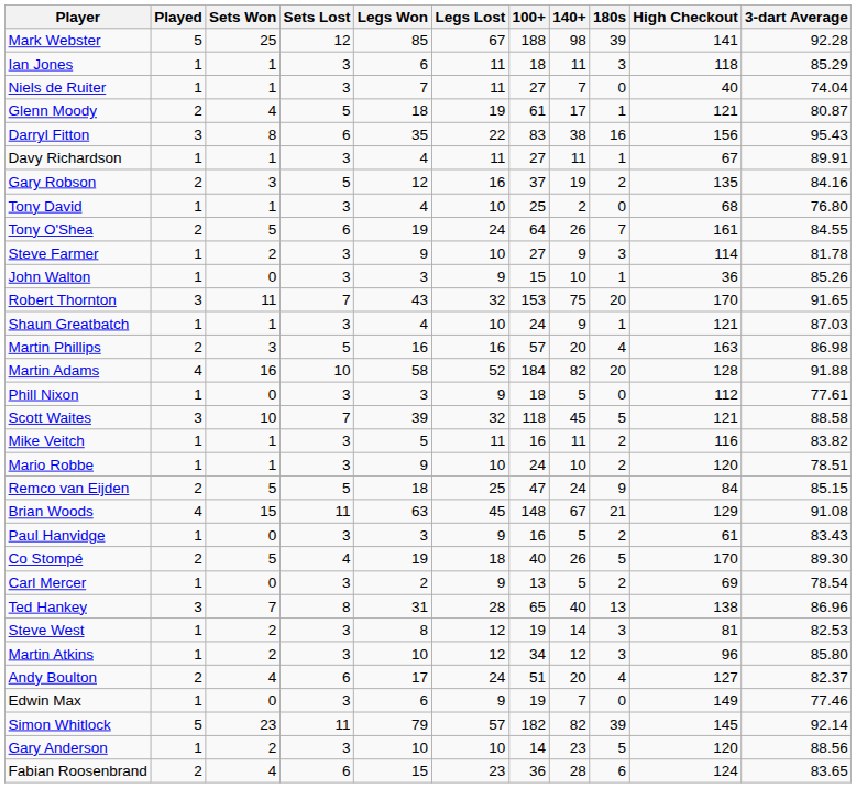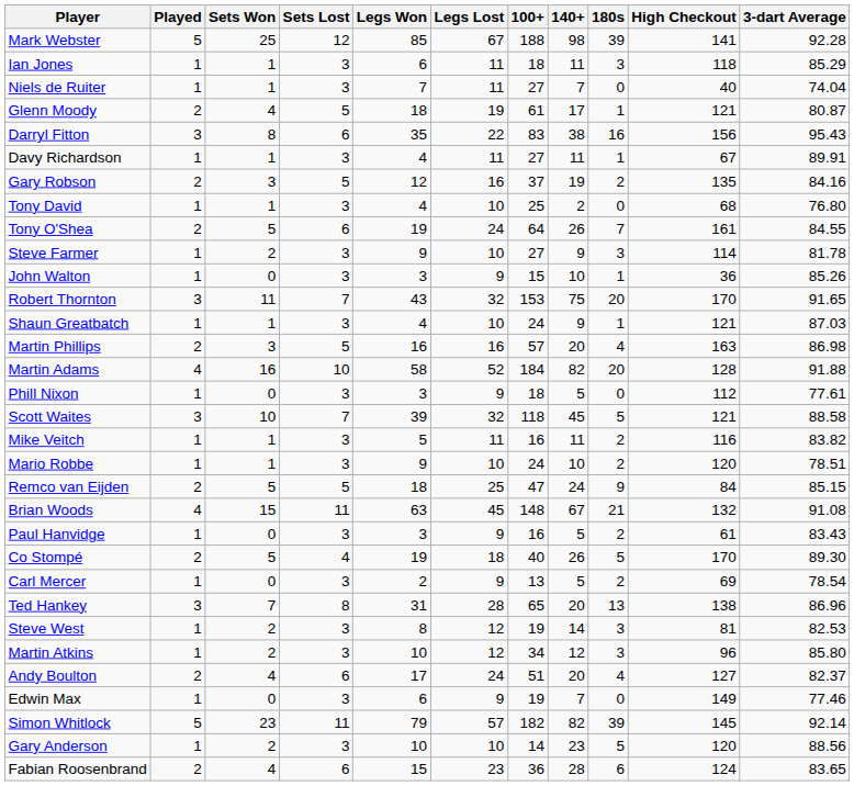 <table class="wikitable sortable" style="font-size: 95%; text-align: right">
 <tr>
 <th>Player</th>
 <th>Played</th>
 <th>Sets Won</th>
 <th>Sets Lost</th>
 <th>Legs Won</th>
 <th>Legs Lost</th>
 <th>100+</th>
 <th>140+</th>
 <th>180s</th>
 <th>High Checkout</th>
 <th>3-dart Average</th>
 </tr>
 <tr>
 <td align="left"><a href='#'>Mark Webster</a></td>
 <td>5</td>
 <td>25</td>
 <td>12</td>
 <td>85</td>
 <td>67</td>
 <td>188</td>
 <td>98</td>
 <td>39</td>
 <td>141</td>
 <td>92.28</td>
 </tr>
 <tr>
 <td align="left"><a href='#'>Ian Jones</a></td>
 <td>1</td>
 <td>1</td>
 <td>3</td>
 <td>6</td>
 <td>11</td>
 <td>18</td>
 <td>11</td>
 <td>3</td>
 <td>118</td>
 <td>85.29</td>
 </tr>
 <tr>
 <td align="left"><a href='#'>Niels de Ruiter</a></td>
 <td>1</td>
 <td>1</td>
 <td>3</td>
 <td>7</td>
 <td>11</td>
 <td>27</td>
 <td>7</td>
 <td>0</td>
 <td>40</td>
 <td>74.04</td>
 </tr>
 <tr>
 <td align="left"><a href='#'>Glenn Moody</a></td>
 <td>2</td>
 <td>4</td>
 <td>5</td>
 <td>18</td>
 <td>19</td>
 <td>61</td>
 <td>17</td>
 <td>1</td>
 <td>121</td>
 <td>80.87</td>
 </tr>
 <tr>
 <td align="left"><a href='#'>Darryl Fitton</a></td>
 <td>3</td>
 <td>8</td>
 <td>6</td>
 <td>35</td>
 <td>22</td>
 <td>83</td>
 <td>38</td>
 <td>16</td>
 <td>156</td>
 <td>95.43</td>
 </tr>
 <tr>
 <td align="left">Davy Richardson</td>
 <td>1</td>
 <td>1</td>
 <td>3</td>
 <td>4</td>
 <td>11</td>
 <td>27</td>
 <td>11</td>
 <td>1</td>
 <td>67</td>
 <td>89.91</td>
 </tr>
 <tr>
 <td align="left"> <a href='#'>Gary Robson</a></td>
 <td>2</td>
 <td>3</td>
 <td>5</td>
 <td>12</td>
 <td>16</td>
 <td>37</td>
 <td>19</td>
 <td>2</td>
 <td>135</td>
 <td>84.16</td>
 </tr>
 <tr>
 <td align="left"> <a href='#'>Tony David</a></td>
 <td>1</td>
 <td>1</td>
 <td>3</td>
 <td>4</td>
 <td>10</td>
 <td>25</td>
 <td>2</td>
 <td>0</td>
 <td>68</td>
 <td>76.80</td>
 </tr>
 <tr>
 <td align="left"> <a href='#'>Tony O'Shea</a></td>
 <td>2</td>
 <td>5</td>
 <td>6</td>
 <td>19</td>
 <td>24</td>
 <td>64</td>
 <td>26</td>
 <td>7</td>
 <td>161</td>
 <td>84.55</td>
 </tr>
 <tr>
 <td align="left"><a href='#'>Steve Farmer</a></td>
 <td>1</td>
 <td>2</td>
 <td>3</td>
 <td>9</td>
 <td>10</td>
 <td>27</td>
 <td>9</td>
 <td>3</td>
 <td>114</td>
 <td>81.78</td>
 </tr>
 <tr>
 <td align="left"><a href='#'>John Walton</a></td>
 <td>1</td>
 <td>0</td>
 <td>3</td>
 <td>3</td>
 <td>9</td>
 <td>15</td>
 <td>10</td>
 <td>1</td>
 <td>36</td>
 <td>85.26</td>
 </tr>
 <tr>
 <td align="left"><a href='#'>Robert Thornton</a></td>
 <td>3</td>
 <td>11</td>
 <td>7</td>
 <td>43</td>
 <td>32</td>
 <td>153</td>
 <td>75</td>
 <td>20</td>
 <td>170</td>
 <td>91.65</td>
 </tr>
 <tr>
 <td align="left"><a href='#'>Shaun Greatbatch</a></td>
 <td>1</td>
 <td>1</td>
 <td>3</td>
 <td>4</td>
 <td>10</td>
 <td>24</td>
 <td>9</td>
 <td>1</td>
 <td>121</td>
 <td>87.03</td>
 </tr>
 <tr>
 <td align="left"><a href='#'>Martin Phillips</a></td>
 <td>2</td>
 <td>3</td>
 <td>5</td>
 <td>16</td>
 <td>16</td>
 <td>57</td>
 <td>20</td>
 <td>4</td>
 <td>163</td>
 <td>86.98</td>
 </tr>
 <tr>
 <td align="left"><a href='#'>Martin Adams</a></td>
 <td>4</td>
 <td>16</td>
 <td>10</td>
 <td>58</td>
 <td>52</td>
 <td>184</td>
 <td>82</td>
 <td>20</td>
 <td>128</td>
 <td>91.88</td>
 </tr>
 <tr>
 <td align="left"><a href='#'>Phill Nixon</a></td>
 <td>1</td>
 <td>0</td>
 <td>3</td>
 <td>3</td>
 <td>9</td>
 <td>18</td>
 <td>5</td>
 <td>0</td>
 <td>112</td>
 <td>77.61</td>
 </tr>
 <tr>
 <td align="left"><a href='#'>Scott Waites</a></td>
 <td>3</td>
 <td>10</td>
 <td>7</td>
 <td>39</td>
 <td>32</td>
 <td>118</td>
 <td>45</td>
 <td>5</td>
 <td>121</td>
 <td>88.58</td>
 </tr>
 <tr>
 <td align="left"><a href='#'>Mike Veitch</a></td>
 <td>1</td>
 <td>1</td>
 <td>3</td>
 <td>5</td>
 <td>11</td>
 <td>16</td>
 <td>11</td>
 <td>2</td>
 <td>116</td>
 <td>83.82</td>
 </tr>
 <tr>
 <td align="left"><a href='#'>Mario Robbe</a></td>
 <td>1</td>
 <td>1</td>
 <td>3</td>
 <td>9</td>
 <td>10</td>
 <td>24</td>
 <td>10</td>
 <td>2</td>
 <td>120</td>
 <td>78.51</td>
 </tr>
 <tr>
 <td align="left"><a href='#'>Remco van Eijden</a></td>
 <td>2</td>
 <td>5</td>
 <td>5</td>
 <td>18</td>
 <td>25</td>
 <td>47</td>
 <td>24</td>
 <td>9</td>
 <td>84</td>
 <td>85.15</td>
 </tr>
 <tr>
 <td align="left"><a href='#'>Brian Woods</a></td>
 <td>4</td>
 <td>15</td>
 <td>11</td>
 <td>63</td>
 <td>45</td>
 <td>148</td>
 <td>67</td>
 <td>21</td>
-<td>129</td>
+<td>132</td>
 <td>91.08</td>
 </tr>
 <tr>
 <td align="left"><a href='#'>Paul Hanvidge</a></td>
 <td>1</td>
 <td>0</td>
 <td>3</td>
 <td>3</td>
 <td>9</td>
 <td>16</td>
 <td>5</td>
 <td>2</td>
 <td>61</td>
 <td>83.43</td>
 </tr>
 <tr>
 <td align="left"><a href='#'>Co Stompé</a></td>
 <td>2</td>
 <td>5</td>
 <td>4</td>
 <td>19</td>
 <td>18</td>
 <td>40</td>
 <td>26</td>
 <td>5</td>
 <td>170</td>
 <td>89.30</td>
 </tr>
 <tr>
 <td align="left"><a href='#'>Carl Mercer</a></td>
 <td>1</td>
 <td>0</td>
 <td>3</td>
 <td>2</td>
 <td>9</td>
 <td>13</td>
 <td>5</td>
 <td>2</td>
 <td>69</td>
 <td>78.54</td>
 </tr>
 <tr>
 <td align="left"><a href='#'>Ted Hankey</a></td>
 <td>3</td>
 <td>7</td>
 <td>8</td>
 <td>31</td>
 <td>28</td>
 <td>65</td>
-<td>40</td>
+<td>20</td>
 <td>13</td>
 <td>138</td>
 <td>86.96</td>
 </tr>
 <tr>
 <td align="left"><a href='#'>Steve West</a></td>
 <td>1</td>
 <td>2</td>
 <td>3</td>
 <td>8</td>
 <td>12</td>
 <td>19</td>
 <td>14</td>
 <td>3</td>
 <td>81</td>
 <td>82.53</td>
 </tr>
 <tr>
 <td align="left"><a href='#'>Martin Atkins</a></td>
 <td>1</td>
 <td>2</td>
 <td>3</td>
 <td>10</td>
 <td>12</td>
 <td>34</td>
 <td>12</td>
 <td>3</td>
 <td>96</td>
 <td>85.80</td>
 </tr>
 <tr>
 <td align="left"><a href='#'>Andy Boulton</a></td>
 <td>2</td>
 <td>4</td>
 <td>6</td>
 <td>17</td>
 <td>24</td>
 <td>51</td>
 <td>20</td>
 <td>4</td>
 <td>127</td>
 <td>82.37</td>
 </tr>
 <tr>
 <td align="left">Edwin Max</td>
 <td>1</td>
 <td>0</td>
 <td>3</td>
 <td>6</td>
 <td>9</td>
 <td>19</td>
 <td>7</td>
 <td>0</td>
 <td>149</td>
 <td>77.46</td>
 </tr>
 <tr>
 <td align="left"><a href='#'>Simon Whitlock</a></td>
 <td>5</td>
 <td>23</td>
 <td>11</td>
 <td>79</td>
 <td>57</td>
 <td>182</td>
 <td>82</td>
 <td>39</td>
 <td>145</td>
 <td>92.14</td>
 </tr>
 <tr>
 <td align="left"><a href='#'>Gary Anderson</a></td>
 <td>1</td>
 <td>2</td>
 <td>3</td>
 <td>10</td>
 <td>10</td>
 <td>14</td>
 <td>23</td>
 <td>5</td>
 <td>120</td>
 <td>88.56</td>
 </tr>
 <tr 0>
 <td align="left">Fabian Roosenbrand</td>
 <td>2</td>
 <td>4</td>
 <td>6</td>
 <td>15</td>
 <td>23</td>
 <td>36</td>
 <td>28</td>
 <td>6</td>
 <td>124</td>
 <td>83.65</td>
 </tr>
 </table>
